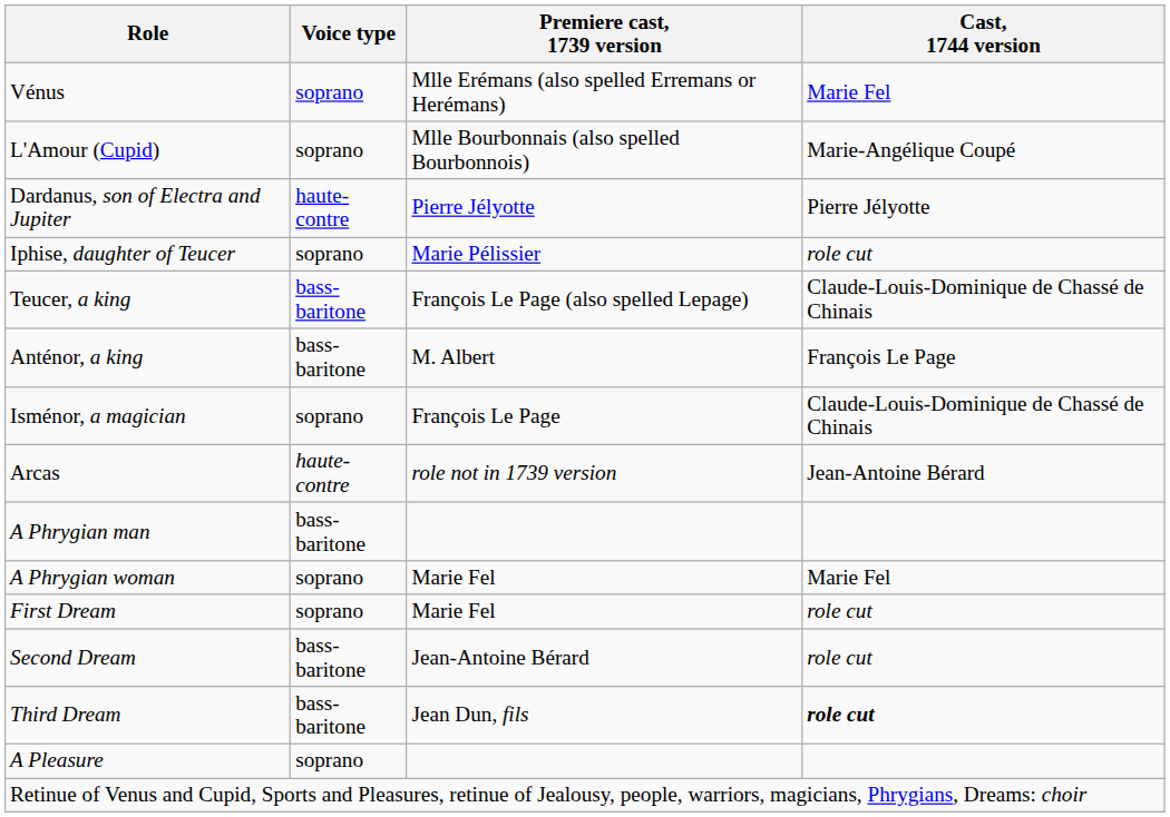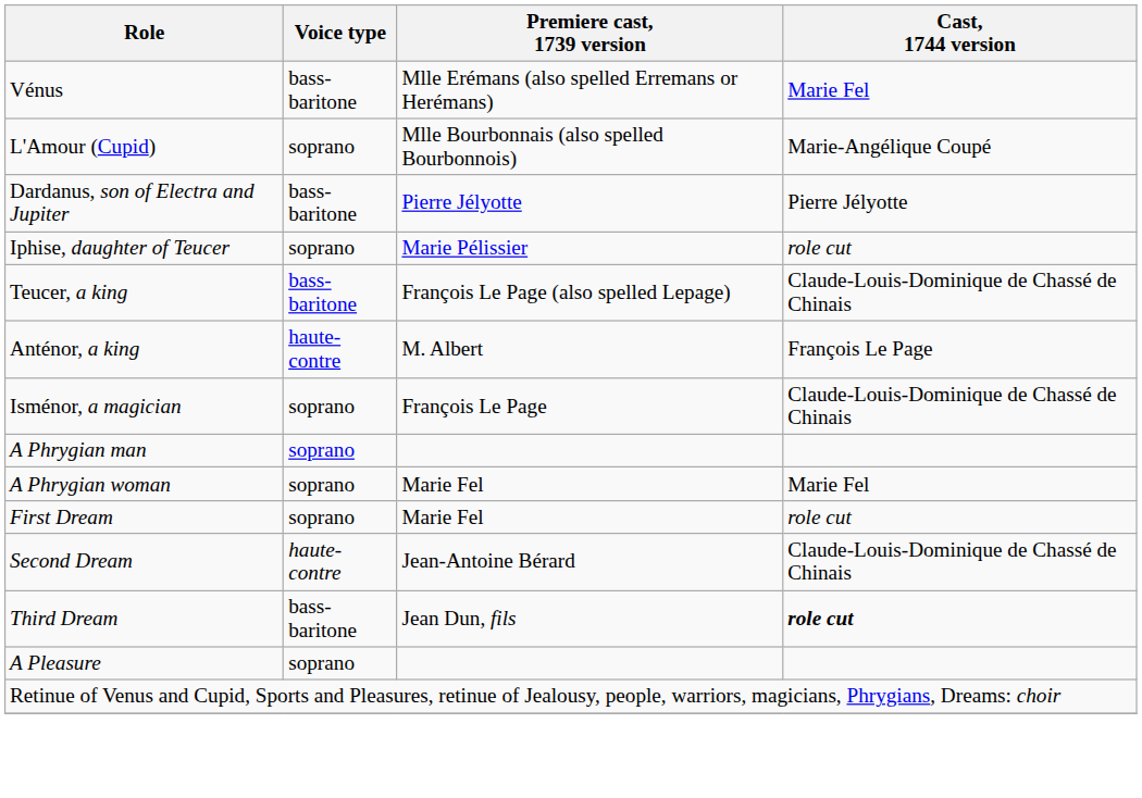 <table class="wikitable">
 <tr>
 <th>Role</th>
 <th>Voice type</th>
 <th>Premiere cast,<br>1739 version</th>
 <th>Cast,<br>1744 version</th>
 </tr>
 <tr>
 <td>Vénus</td>
-<td><a href='#'>soprano</a></td>
+<td>bass-baritone</td>
 <td>Mlle Erémans (also spelled Erremans or Herémans)</td>
 <td><a href='#'>Marie Fel</a></td>
 </tr>
 <tr>
 <td>L'Amour (<a href='#'>Cupid</a>)</td>
 <td>soprano</td>
 <td>Mlle Bourbonnais (also spelled Bourbonnois)</td>
 <td>Marie-Angélique Coupé</td>
 </tr>
 <tr>
 <td>Dardanus, <em>son of Electra and Jupiter</em></td>
-<td><a href='#'>haute-contre</a></td>
+<td>bass-baritone</td>
 <td><a href='#'>Pierre Jélyotte</a></td>
 <td>Pierre Jélyotte</td>
 </tr>
 <tr>
 <td>Iphise, <em>daughter of Teucer</em></td>
 <td>soprano</td>
 <td><a href='#'>Marie Pélissier</a></td>
 <td><em>role cut</em></td>
 </tr>
 <tr>
 <td>Teucer, <em>a king</em></td>
 <td><a href='#'>bass-baritone</a></td>
 <td>François Le Page (also spelled Lepage)</td>
 <td>Claude-Louis-Dominique de Chassé de Chinais</td>
 </tr>
 <tr>
 <td>Anténor, <em>a king</em></td>
-<td>bass-baritone</td>
+<td><a href='#'>haute-contre</a></td>
 <td>M. Albert</td>
 <td>François Le Page</td>
 </tr>
 <tr>
 <td>Isménor, <em>a magician</em></td>
 <td>soprano</td>
 <td>François Le Page</td>
 <td>Claude-Louis-Dominique de Chassé de Chinais</td>
 </tr>
 <tr>
-<td>Arcas</td>
-<td><em>haute-contre</em></td>
-<td><em>role not in 1739 version</em></td>
-<td>Jean-Antoine Bérard</td>
-</tr>
-<tr>
 <td><em>A Phrygian man</em></td>
-<td>bass-baritone</td>
+<td><a href='#'>soprano</a></td>
 <td></td>
 <td></td>
 </tr>
 <tr>
 <td><em>A Phrygian woman</em></td>
 <td>soprano</td>
 <td>Marie Fel</td>
 <td>Marie Fel</td>
 </tr>
 <tr>
 <td><em>First Dream</em></td>
 <td>soprano</td>
 <td>Marie Fel</td>
 <td><em>role cut</em></td>
 </tr>
 <tr>
 <td><em>Second Dream</em></td>
-<td>bass-baritone</td>
+<td><em>haute-contre</em></td>
 <td>Jean-Antoine Bérard</td>
-<td><em>role cut</em></td>
+<td>Claude-Louis-Dominique de Chassé de Chinais</td>
 </tr>
 <tr>
 <td><em>Third Dream</em></td>
 <td>bass-baritone</td>
 <td>Jean Dun, <em>fils</em></td>
 <td><strong><em>role cut</em></strong></td>
 </tr>
 <tr>
 <td><em>A Pleasure</em></td>
 <td>soprano</td>
 <td></td>
 <td></td>
 </tr>
 <tr>
 <td colspan="4">Retinue of Venus and Cupid, Sports and Pleasures, retinue of Jealousy, people, warriors, magicians, <a href='#'>Phrygians</a>, Dreams: <em>choir</em></td>
 </tr>
 <tr>
 </tr>
 </table>
